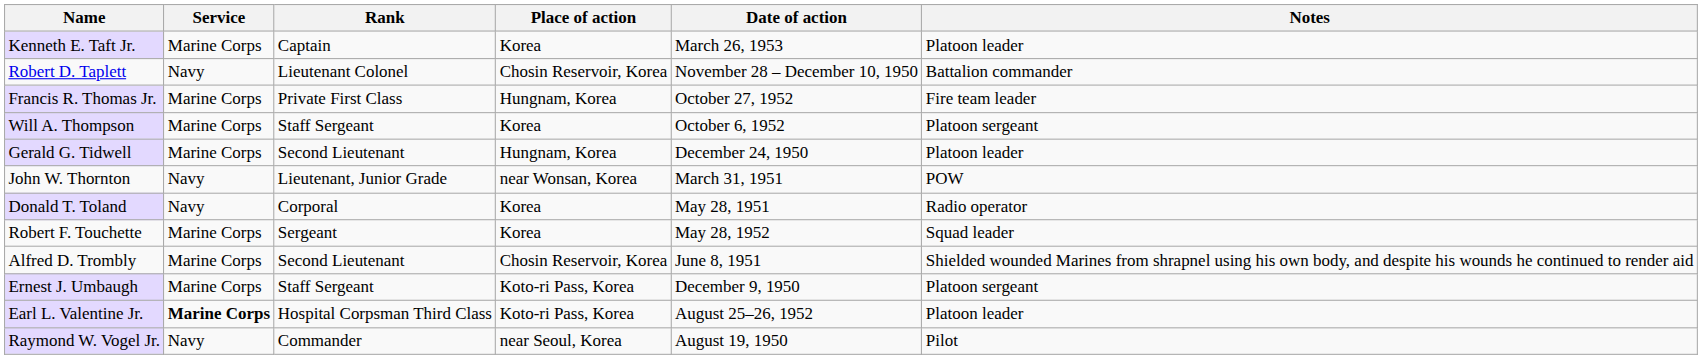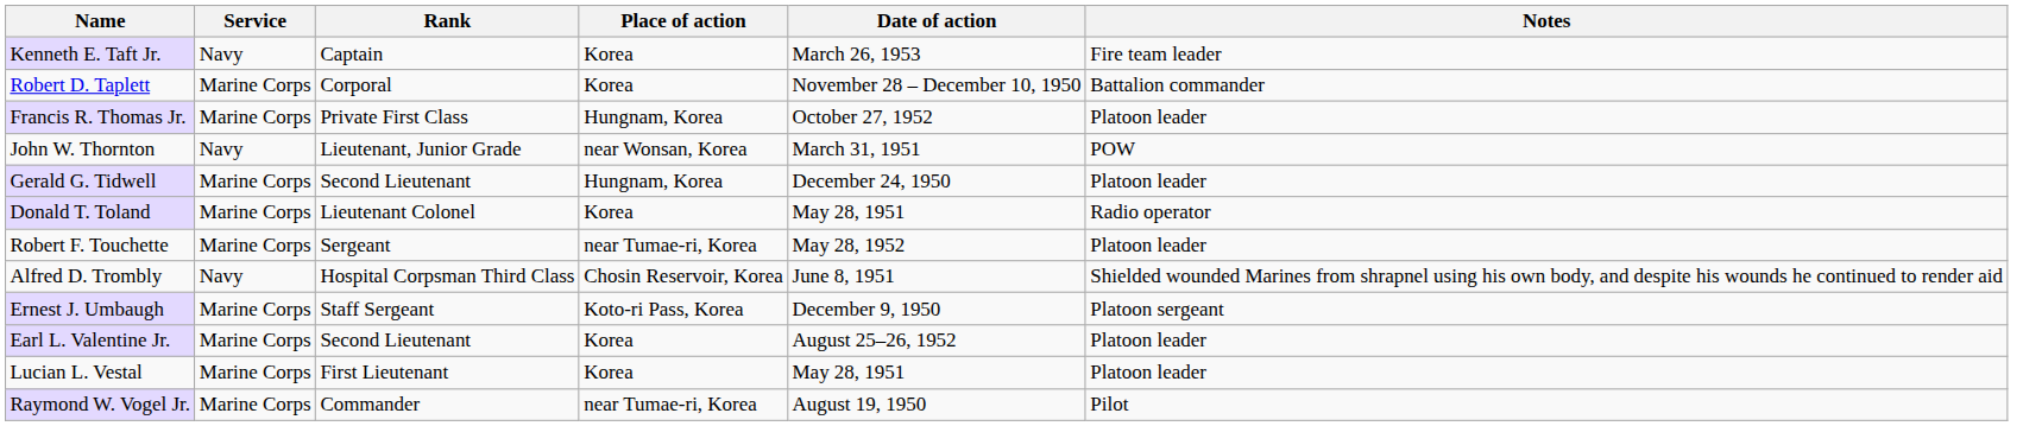 <table class="wikitable sortable">
 <tr>
 <th>Name</th>
 <th>Service</th>
 <th>Rank</th>
 <th>Place of action</th>
 <th>Date of action</th>
 <th>Notes</th>
 </tr>
 <tr>
 <td style="background:#e3d9ff;">Kenneth E. Taft Jr.</td>
-<td>Marine Corps</td>
+<td>Navy</td>
 <td>Captain</td>
 <td>Korea</td>
 <td>March 26, 1953</td>
-<td>Platoon leader</td>
+<td>Fire team leader</td>
 </tr>
 <tr>
 <td><a href='#'>Robert D. Taplett</a></td>
-<td>Navy</td>
-<td>Lieutenant Colonel</td>
-<td>Chosin Reservoir, Korea</td>
+<td>Marine Corps</td>
+<td>Corporal</td>
+<td>Korea</td>
 <td>November 28 – December 10, 1950</td>
 <td>Battalion commander</td>
 </tr>
 <tr>
 <td style="background:#e3d9ff;">Francis R. Thomas Jr.</td>
 <td>Marine Corps</td>
 <td>Private First Class</td>
 <td>Hungnam, Korea</td>
 <td>October 27, 1952</td>
-<td>Fire team leader</td>
-</tr>
-<tr>
-<td style="background:#e3d9ff;">Will A. Thompson</td>
-<td>Marine Corps</td>
-<td>Staff Sergeant</td>
-<td>Korea</td>
-<td>October 6, 1952</td>
-<td>Platoon sergeant</td>
-</tr>
-<tr>
-<td style="background:#e3d9ff;">Gerald G. Tidwell</td>
-<td>Marine Corps</td>
-<td>Second Lieutenant</td>
-<td>Hungnam, Korea</td>
-<td>December 24, 1950</td>
 <td>Platoon leader</td>
 </tr>
 <tr>
 <td>John W. Thornton</td>
 <td>Navy</td>
 <td>Lieutenant, Junior Grade</td>
 <td>near Wonsan, Korea</td>
 <td>March 31, 1951</td>
 <td>POW</td>
 </tr>
 <tr>
+<td style="background:#e3d9ff;">Gerald G. Tidwell</td>
+<td>Marine Corps</td>
+<td>Second Lieutenant</td>
+<td>Hungnam, Korea</td>
+<td>December 24, 1950</td>
+<td>Platoon leader</td>
+</tr>
+<tr>
 <td style="background:#e3d9ff;">Donald T. Toland</td>
-<td>Navy</td>
-<td>Corporal</td>
+<td>Marine Corps</td>
+<td>Lieutenant Colonel</td>
 <td>Korea</td>
 <td>May 28, 1951</td>
 <td>Radio operator</td>
 </tr>
 <tr>
 <td>Robert F. Touchette</td>
 <td>Marine Corps</td>
 <td>Sergeant</td>
-<td>Korea</td>
+<td>near Tumae-ri, Korea</td>
 <td>May 28, 1952</td>
-<td>Squad leader</td>
+<td>Platoon leader</td>
 </tr>
 <tr>
 <td>Alfred D. Trombly</td>
-<td>Marine Corps</td>
-<td>Second Lieutenant</td>
+<td>Navy</td>
+<td>Hospital Corpsman Third Class</td>
 <td>Chosin Reservoir, Korea</td>
 <td>June 8, 1951</td>
 <td>Shielded wounded Marines from shrapnel using his own body, and despite his wounds he continued to render aid</td>
 </tr>
 <tr>
 <td style="background:#e3d9ff;">Ernest J. Umbaugh</td>
 <td>Marine Corps</td>
 <td>Staff Sergeant</td>
 <td>Koto-ri Pass, Korea</td>
 <td>December 9, 1950</td>
 <td>Platoon sergeant</td>
 </tr>
 <tr>
 <td style="background:#e3d9ff;">Earl L. Valentine Jr.</td>
-<td><strong>Marine Corps</strong></td>
-<td>Hospital Corpsman Third Class</td>
-<td>Koto-ri Pass, Korea</td>
+<td>Marine Corps</td>
+<td>Second Lieutenant</td>
+<td>Korea</td>
 <td>August 25–26, 1952</td>
 <td>Platoon leader</td>
 </tr>
 <tr>
+<td>Lucian L. Vestal</td>
+<td>Marine Corps</td>
+<td>First Lieutenant</td>
+<td>Korea</td>
+<td>May 28, 1951</td>
+<td>Platoon leader</td>
+</tr>
+<tr>
 <td style="background:#e3d9ff;">Raymond W. Vogel Jr.</td>
-<td>Navy</td>
+<td>Marine Corps</td>
 <td>Commander</td>
-<td>near Seoul, Korea</td>
+<td>near Tumae-ri, Korea</td>
 <td>August 19, 1950</td>
 <td>Pilot</td>
 </tr>
 </table>
